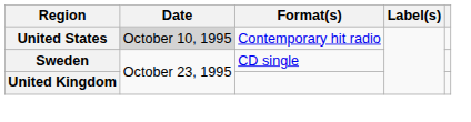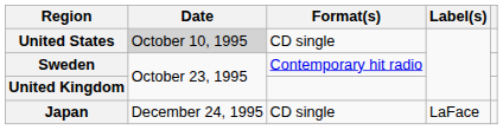 <table class="wikitable plainrowheaders">
 <tr>
 <th scope="col">Region</th>
 <th scope="col">Date</th>
 <th scope="col">Format(s)</th>
 <th scope="col">Label(s)</th>
 <th scope="col"></th>
 </tr>
 <tr>
 <th scope="row">United States</th>
 <td style="background: lightgrey;">October 10, 1995</td>
-<td><a href='#'>Contemporary hit radio</a></td>
+<td>CD single</td>
 <td rowspan="3"></td>
 <td style="text-align:center;"></td>
 </tr>
 <tr>
 <th scope="row">Sweden</th>
 <td rowspan="2">October 23, 1995</td>
-<td><a href='#'>CD single</a></td>
+<td><a href='#'>Contemporary hit radio</a></td>
 <td style="text-align:center;"></td>
 </tr>
 <tr>
 <th scope="row">United Kingdom</th>
 <td></td>
 <td style="text-align:center;"></td>
 </tr>
+<tr>
+<th scope="row">Japan</th>
+<td>December 24, 1995</td>
+<td>CD single</td>
+<td>LaFace</td>
+<td style="text-align:center;"></td>
+</tr>
 </table>
